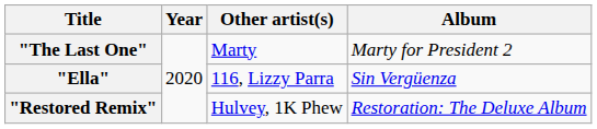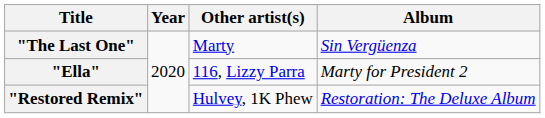 <table class="wikitable plainrowheaders">
 <tr>
 <th scope=col>Title</th>
 <th scope=col>Year</th>
 <th scope=col>Other artist(s)</th>
 <th scope=col>Album</th>
 </tr>
 <tr>
 <th scope=row>"The Last One"</th>
 <td rowspan=3>2020</td>
 <td><a href='#'>Marty</a></td>
-<td><em>Marty for President 2</em></td>
+<td><em><a href='#'>Sin Vergüenza</a></em></td>
 </tr>
 <tr>
 <th scope=row>"Ella"</th>
 <td><a href='#'>116</a>, <a href='#'>Lizzy Parra</a></td>
-<td><em><a href='#'>Sin Vergüenza</a></em></td>
+<td><em>Marty for President 2</em></td>
 </tr>
 <tr>
 <th scope=row>"Restored Remix"</th>
 <td><a href='#'>Hulvey</a>, 1K Phew</td>
 <td><em><a href='#'>Restoration: The Deluxe Album</a></em></td>
 </tr>
 </table>
